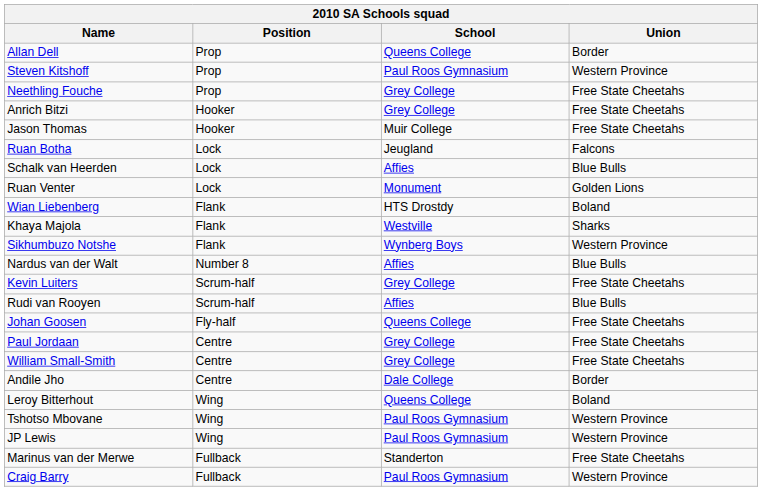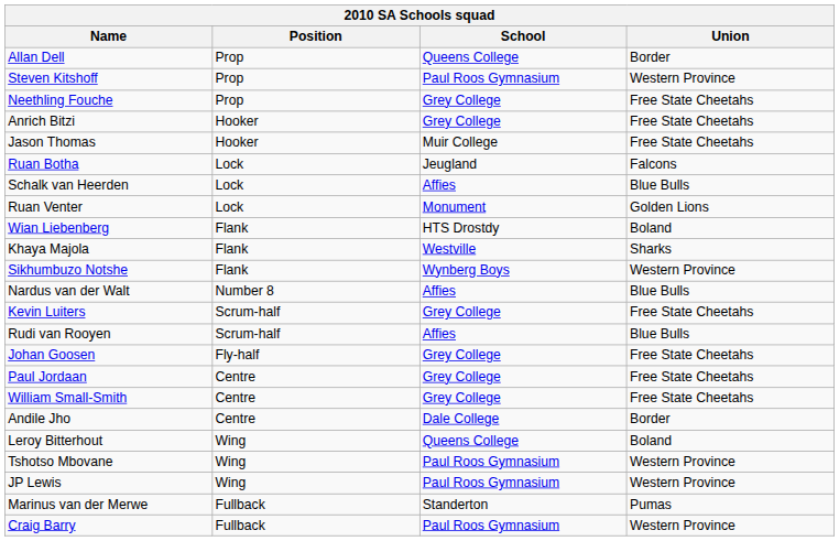 <table class="wikitable" style="text-align:left; width:50%">
 <tr>
 <th colspan="100%">2010 SA Schools squad</th>
 </tr>
 <tr>
 <th style="width:25%;">Name</th>
 <th style="width:25%;">Position</th>
 <th style="width:25%;">School</th>
 <th style="width:25%;">Union</th>
 </tr>
 <tr>
 <td><a href='#'>Allan Dell</a></td>
 <td>Prop</td>
 <td><a href='#'>Queens College</a></td>
 <td>Border</td>
 </tr>
 <tr>
 <td><a href='#'>Steven Kitshoff</a></td>
 <td>Prop</td>
 <td><a href='#'>Paul Roos Gymnasium</a></td>
 <td>Western Province</td>
 </tr>
 <tr>
 <td><a href='#'>Neethling Fouche</a></td>
 <td>Prop</td>
 <td><a href='#'>Grey College</a></td>
 <td>Free State Cheetahs</td>
 </tr>
 <tr>
 <td>Anrich Bitzi</td>
 <td>Hooker</td>
 <td><a href='#'>Grey College</a></td>
 <td>Free State Cheetahs</td>
 </tr>
 <tr>
 <td>Jason Thomas</td>
 <td>Hooker</td>
 <td>Muir College</td>
 <td>Free State Cheetahs</td>
 </tr>
 <tr>
 <td><a href='#'>Ruan Botha</a></td>
 <td>Lock</td>
 <td>Jeugland</td>
 <td>Falcons</td>
 </tr>
 <tr>
 <td>Schalk van Heerden</td>
 <td>Lock</td>
 <td><a href='#'>Affies</a></td>
 <td>Blue Bulls</td>
 </tr>
 <tr>
 <td>Ruan Venter</td>
 <td>Lock</td>
 <td><a href='#'>Monument</a></td>
 <td>Golden Lions</td>
 </tr>
 <tr>
 <td><a href='#'>Wian Liebenberg</a></td>
 <td>Flank</td>
 <td>HTS Drostdy</td>
 <td>Boland</td>
 </tr>
 <tr>
 <td>Khaya Majola</td>
 <td>Flank</td>
 <td><a href='#'>Westville</a></td>
 <td>Sharks</td>
 </tr>
 <tr>
 <td><a href='#'>Sikhumbuzo Notshe</a></td>
 <td>Flank</td>
 <td><a href='#'>Wynberg Boys</a></td>
 <td>Western Province</td>
 </tr>
 <tr>
 <td>Nardus van der Walt</td>
 <td>Number 8</td>
 <td><a href='#'>Affies</a></td>
 <td>Blue Bulls</td>
 </tr>
 <tr>
 <td><a href='#'>Kevin Luiters</a></td>
 <td>Scrum-half</td>
 <td><a href='#'>Grey College</a></td>
 <td>Free State Cheetahs</td>
 </tr>
 <tr>
 <td>Rudi van Rooyen</td>
 <td>Scrum-half</td>
 <td><a href='#'>Affies</a></td>
 <td>Blue Bulls</td>
 </tr>
 <tr>
 <td><a href='#'>Johan Goosen</a></td>
 <td>Fly-half</td>
-<td><a href='#'>Queens College</a></td>
+<td><a href='#'>Grey College</a></td>
 <td>Free State Cheetahs</td>
 </tr>
 <tr>
 <td><a href='#'>Paul Jordaan</a></td>
 <td>Centre</td>
 <td><a href='#'>Grey College</a></td>
 <td>Free State Cheetahs</td>
 </tr>
 <tr>
 <td><a href='#'>William Small-Smith</a></td>
 <td>Centre</td>
 <td><a href='#'>Grey College</a></td>
 <td>Free State Cheetahs</td>
 </tr>
 <tr>
 <td>Andile Jho</td>
 <td>Centre</td>
 <td><a href='#'>Dale College</a></td>
 <td>Border</td>
 </tr>
 <tr>
 <td>Leroy Bitterhout</td>
 <td>Wing</td>
 <td><a href='#'>Queens College</a></td>
 <td>Boland</td>
 </tr>
 <tr>
 <td>Tshotso Mbovane</td>
 <td>Wing</td>
 <td><a href='#'>Paul Roos Gymnasium</a></td>
 <td>Western Province</td>
 </tr>
 <tr>
 <td>JP Lewis</td>
 <td>Wing</td>
 <td><a href='#'>Paul Roos Gymnasium</a></td>
 <td>Western Province</td>
 </tr>
 <tr>
 <td>Marinus van der Merwe</td>
 <td>Fullback</td>
 <td>Standerton</td>
-<td>Free State Cheetahs</td>
+<td>Pumas</td>
 </tr>
 <tr>
 <td><a href='#'>Craig Barry</a></td>
 <td>Fullback</td>
 <td><a href='#'>Paul Roos Gymnasium</a></td>
 <td>Western Province</td>
 </tr>
 </table>
